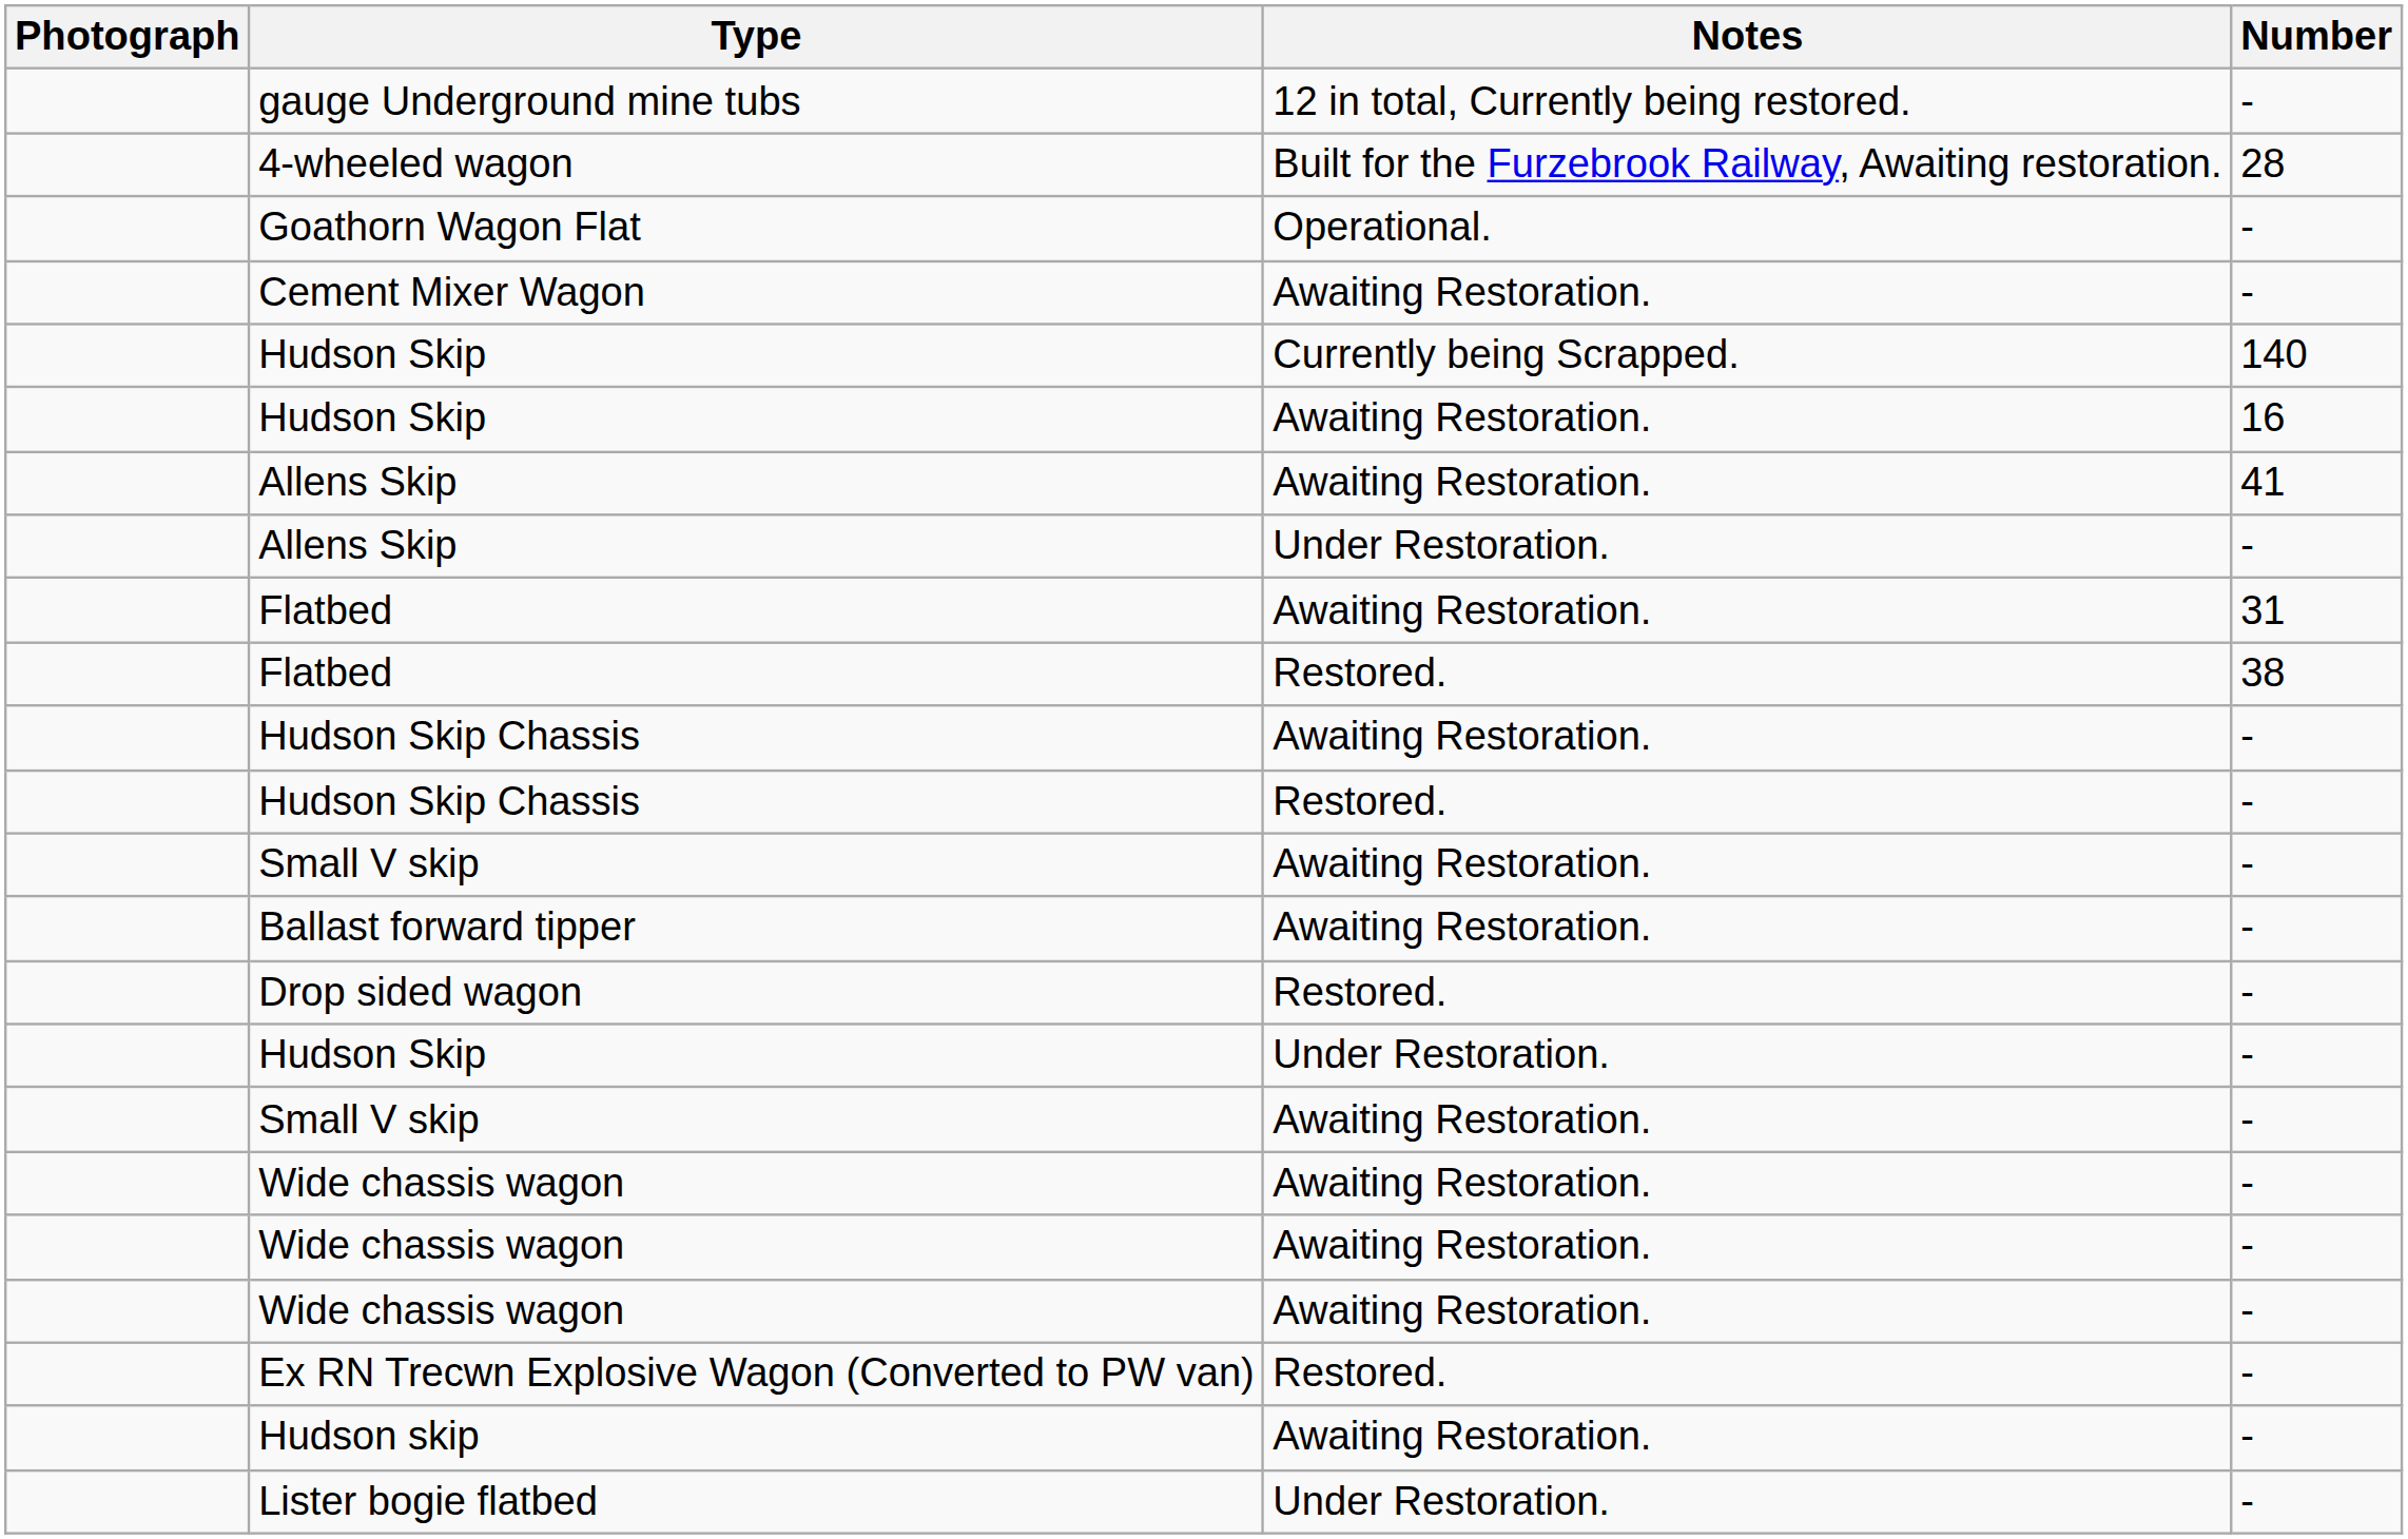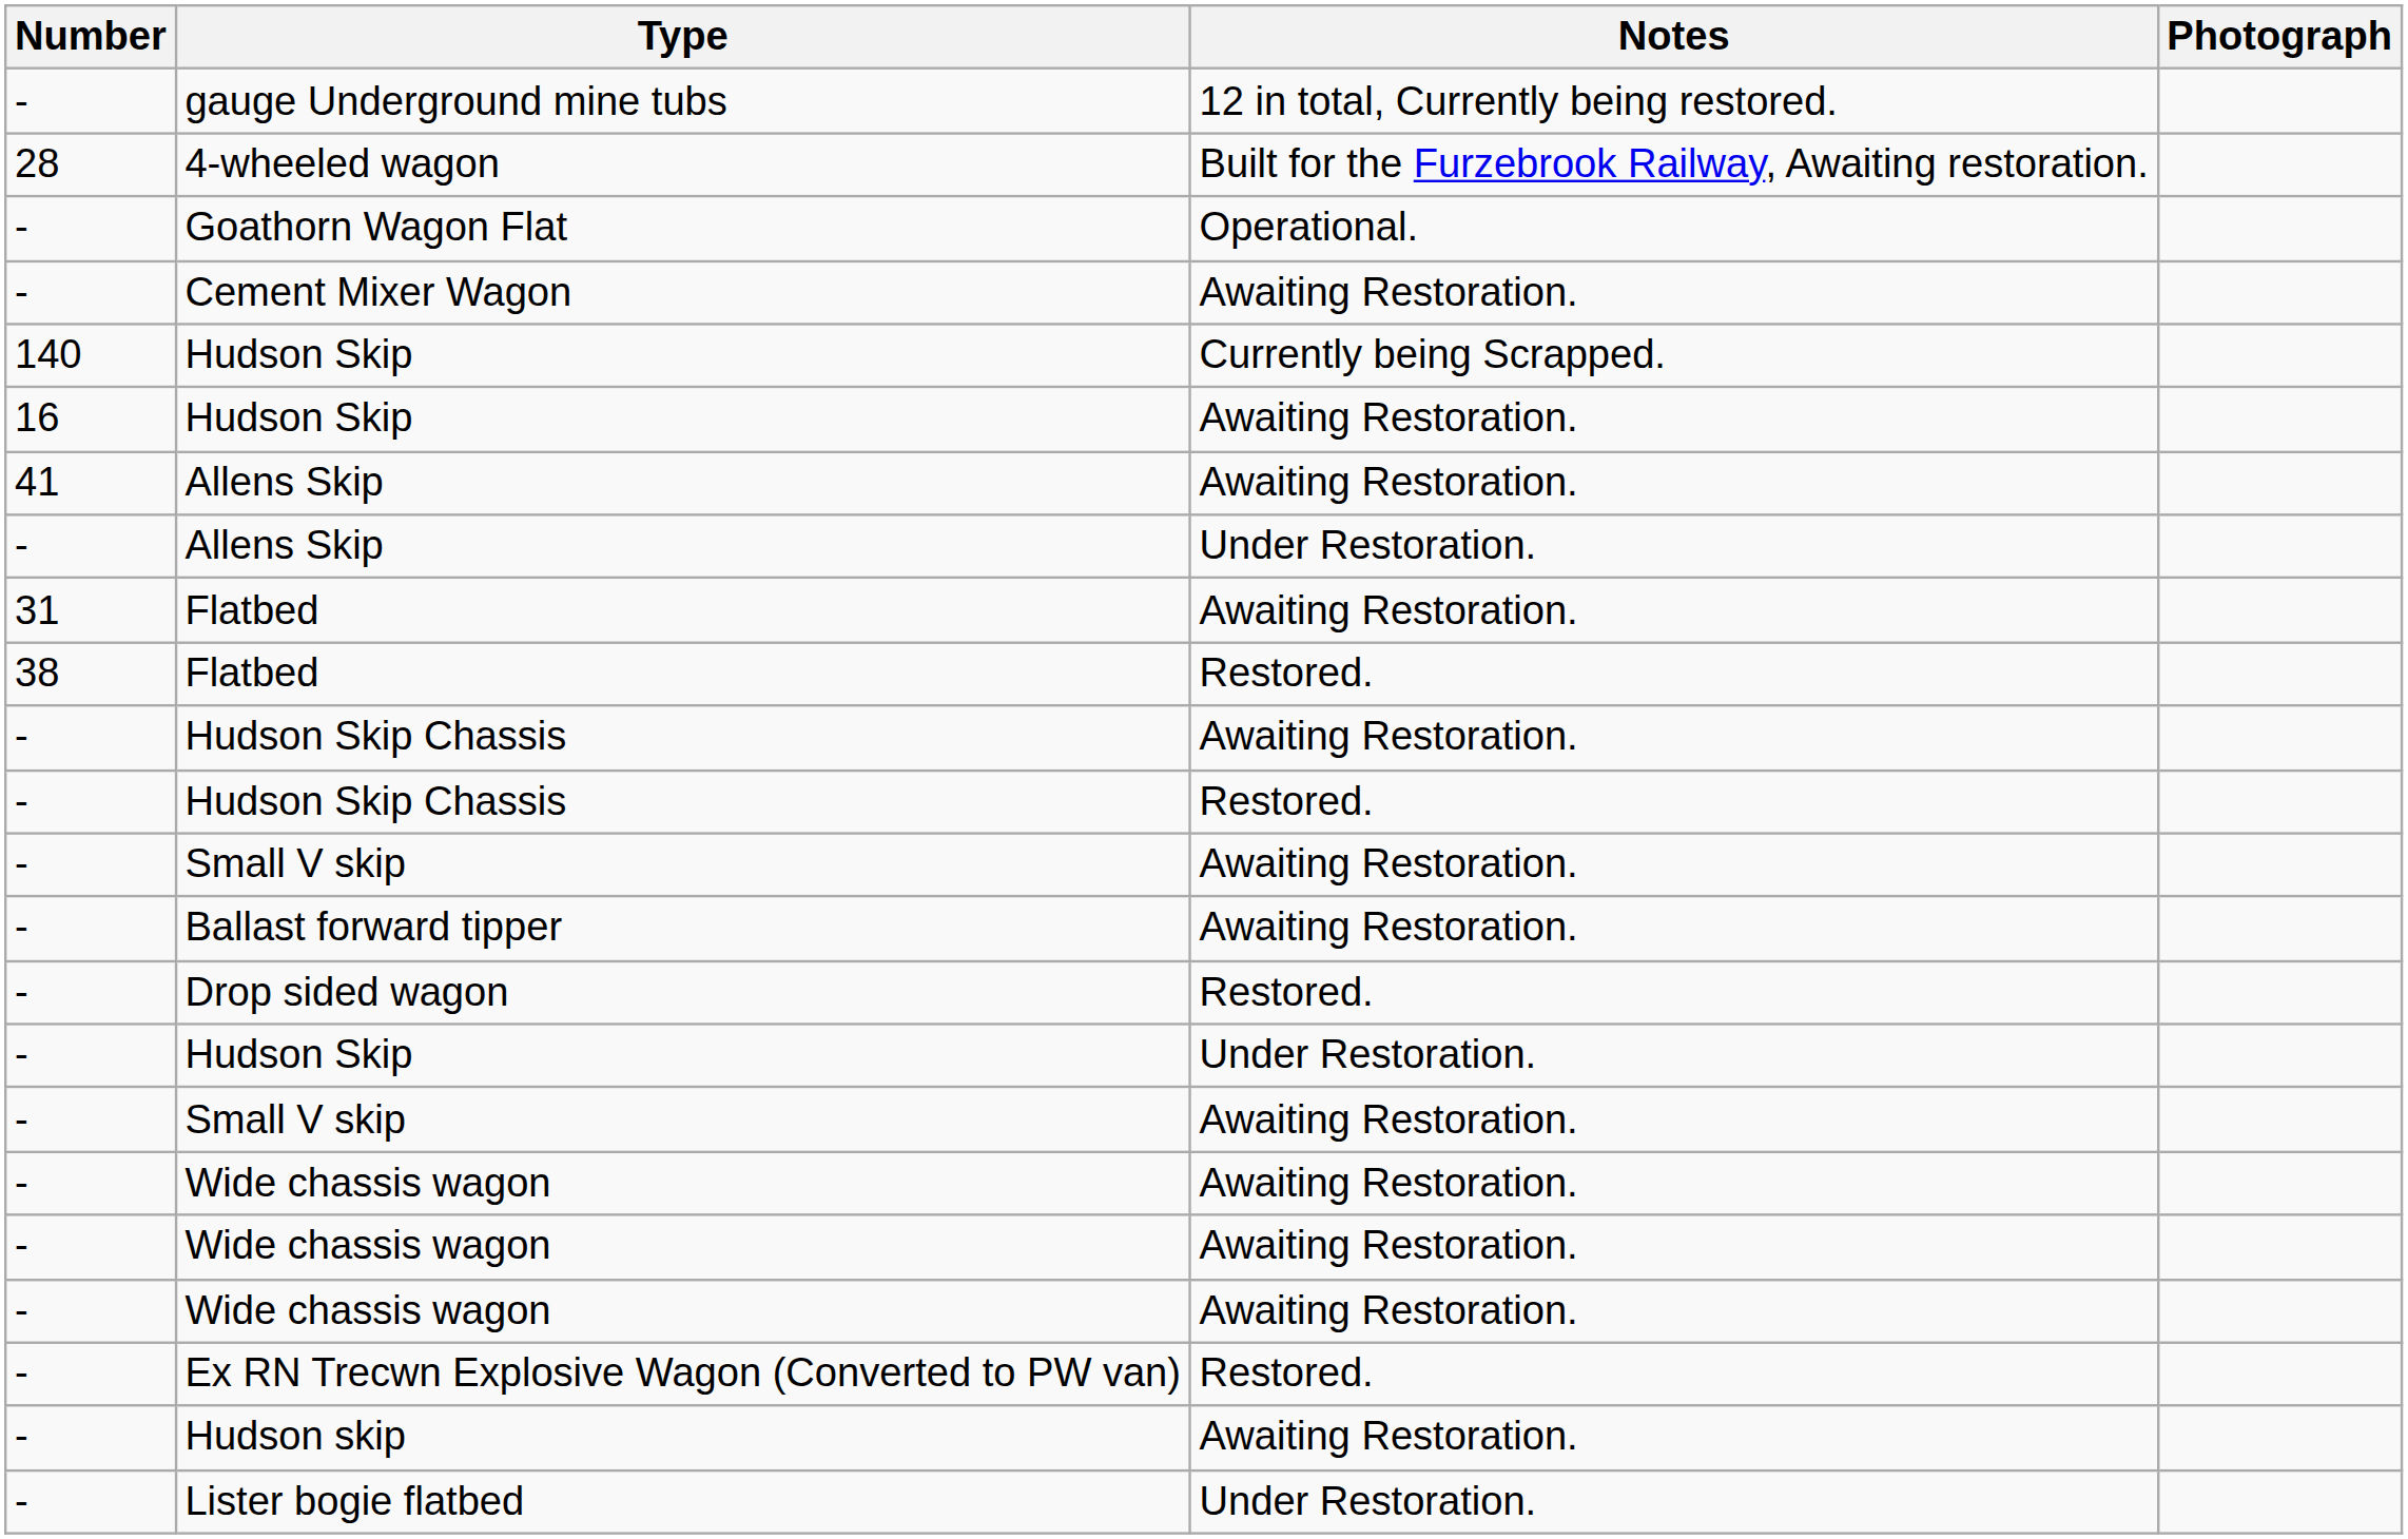 <table class="wikitable">
 <tr>
-<th>Photograph</th>
+<th>Number</th>
 <th>Type</th>
 <th>Notes</th>
-<th>Number</th>
+<th>Photograph</th>
 </tr>
 <tr>
-<td></td>
+<td>-</td>
 <td> gauge Underground mine tubs</td>
 <td>12 in total, Currently being restored.</td>
-<td>-</td>
+<td></td>
 </tr>
 <tr>
-<td></td>
+<td>28</td>
 <td> 4-wheeled wagon</td>
 <td>Built for the <a href='#'>Furzebrook Railway</a>, Awaiting restoration.</td>
-<td>28</td>
+<td></td>
 </tr>
 <tr>
-<td></td>
+<td>-</td>
 <td>Goathorn Wagon Flat</td>
 <td>Operational.</td>
-<td>-</td>
+<td></td>
 </tr>
 <tr>
-<td></td>
+<td>-</td>
 <td>Cement Mixer Wagon</td>
 <td>Awaiting Restoration.</td>
-<td>-</td>
+<td></td>
 </tr>
 <tr>
-<td></td>
+<td>140</td>
 <td>Hudson Skip</td>
 <td>Currently being Scrapped.</td>
-<td>140</td>
+<td></td>
 </tr>
 <tr>
-<td></td>
+<td>16</td>
 <td>Hudson Skip</td>
 <td>Awaiting Restoration.</td>
-<td>16</td>
+<td></td>
 </tr>
 <tr>
-<td></td>
+<td>41</td>
 <td>Allens Skip</td>
 <td>Awaiting Restoration.</td>
-<td>41</td>
+<td></td>
 </tr>
 <tr>
-<td></td>
+<td>-</td>
 <td>Allens Skip</td>
 <td>Under Restoration.</td>
-<td>-</td>
+<td></td>
 </tr>
 <tr>
-<td></td>
+<td>31</td>
 <td>Flatbed</td>
 <td>Awaiting Restoration.</td>
-<td>31</td>
+<td></td>
 </tr>
 <tr>
-<td></td>
+<td>38</td>
 <td>Flatbed</td>
 <td>Restored.</td>
-<td>38</td>
+<td></td>
 </tr>
 <tr>
-<td></td>
+<td>-</td>
 <td>Hudson Skip Chassis</td>
 <td>Awaiting Restoration.</td>
-<td>-</td>
+<td></td>
 </tr>
 <tr>
-<td></td>
+<td>-</td>
 <td>Hudson Skip Chassis</td>
 <td>Restored.</td>
-<td>-</td>
+<td></td>
 </tr>
 <tr>
-<td></td>
+<td>-</td>
 <td>Small V skip</td>
 <td>Awaiting Restoration.</td>
-<td>-</td>
+<td></td>
 </tr>
 <tr>
-<td></td>
+<td>-</td>
 <td>Ballast forward tipper</td>
 <td>Awaiting Restoration.</td>
-<td>-</td>
+<td></td>
 </tr>
 <tr>
-<td></td>
+<td>-</td>
 <td>Drop sided wagon</td>
 <td>Restored.</td>
-<td>-</td>
+<td></td>
 </tr>
 <tr>
-<td></td>
+<td>-</td>
 <td>Hudson Skip</td>
 <td>Under Restoration.</td>
-<td>-</td>
+<td></td>
 </tr>
 <tr>
-<td></td>
+<td>-</td>
 <td>Small V skip</td>
 <td>Awaiting Restoration.</td>
-<td>-</td>
+<td></td>
 </tr>
 <tr>
-<td></td>
+<td>-</td>
 <td>Wide chassis wagon</td>
 <td>Awaiting Restoration.</td>
-<td>-</td>
+<td></td>
 </tr>
 <tr>
-<td></td>
+<td>-</td>
 <td>Wide chassis wagon</td>
 <td>Awaiting Restoration.</td>
-<td>-</td>
+<td></td>
 </tr>
 <tr>
-<td></td>
+<td>-</td>
 <td>Wide chassis wagon</td>
 <td>Awaiting Restoration.</td>
-<td>-</td>
+<td></td>
 </tr>
 <tr>
-<td></td>
+<td>-</td>
 <td>Ex RN Trecwn Explosive Wagon (Converted to PW van)</td>
 <td>Restored.</td>
-<td>-</td>
+<td></td>
 </tr>
 <tr>
-<td></td>
+<td>-</td>
 <td>Hudson skip</td>
 <td>Awaiting Restoration.</td>
-<td>-</td>
+<td></td>
 </tr>
 <tr>
-<td></td>
+<td>-</td>
 <td>Lister bogie flatbed</td>
 <td>Under Restoration.</td>
-<td>-</td>
+<td></td>
 </tr>
 </table>
